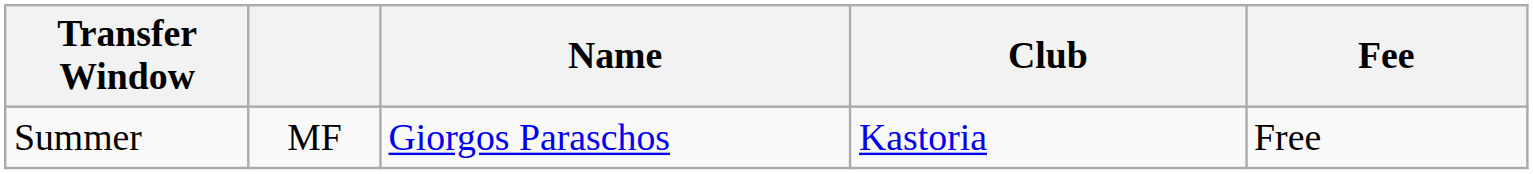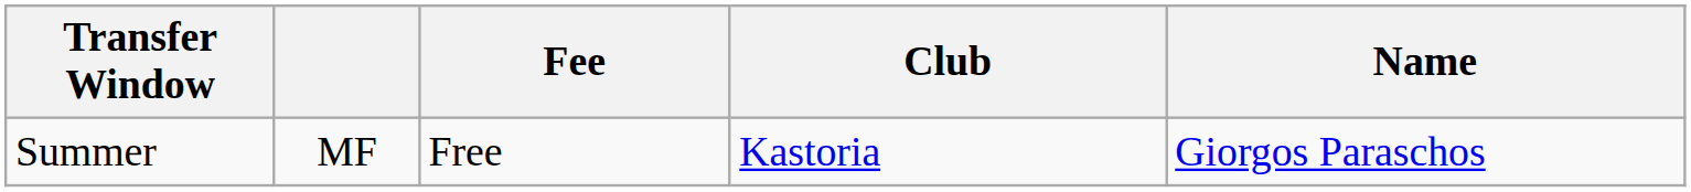 <table class="wikitable plainrowheaders">
 <tr>
 <th scope="col" style="width:6em;">Transfer Window</th>
 <th scope="col" style="width:3em;"></th>
+<th scope="col" style="width:7em;">Fee</th>
+<th scope="col" style="width:10em;">Club</th>
 <th scope="col" style="width:12em;">Name</th>
-<th scope="col" style="width:10em;">Club</th>
-<th scope="col" style="width:7em;">Fee</th>
 </tr>
 <tr>
 <td>Summer</td>
 <td align="center">MF</td>
+<td>Free</td>
+<td> <a href='#'>Kastoria</a></td>
 <td> <a href='#'>Giorgos Paraschos</a></td>
-<td> <a href='#'>Kastoria</a></td>
-<td>Free</td>
 </tr>
 </table>
